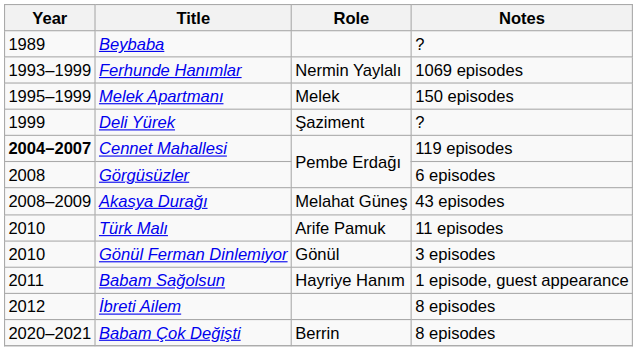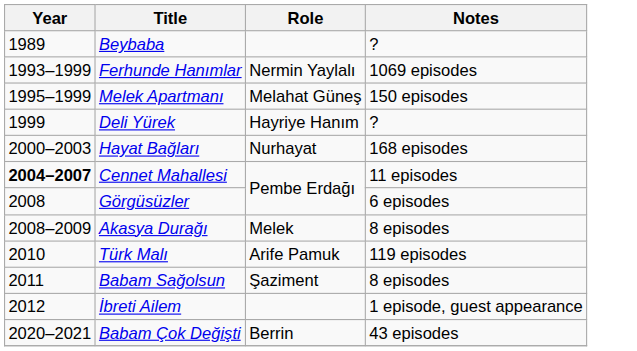 <table class="wikitable sortable" style="font-size: 95%;">
 <tr>
 <th>Year</th>
 <th>Title</th>
 <th>Role</th>
 <th>Notes</th>
 </tr>
 <tr>
 <td>1989</td>
 <td><em><a href='#'>Beybaba</a></em></td>
 <td></td>
 <td>?</td>
 </tr>
 <tr>
 <td>1993–1999</td>
 <td><em><a href='#'>Ferhunde Hanımlar</a></em></td>
 <td>Nermin Yaylalı</td>
 <td>1069 episodes</td>
 </tr>
 <tr>
 <td>1995–1999</td>
 <td><em><a href='#'>Melek Apartmanı</a></em></td>
-<td>Melek</td>
+<td>Melahat Güneş</td>
 <td>150 episodes</td>
 </tr>
 <tr>
 <td>1999</td>
 <td><em><a href='#'>Deli Yürek</a></em></td>
-<td>Şaziment</td>
+<td>Hayriye Hanım</td>
 <td>?</td>
+</tr>
+<tr>
+<td>2000–2003</td>
+<td><em><a href='#'>Hayat Bağları</a></em></td>
+<td>Nurhayat</td>
+<td>168 episodes</td>
 </tr>
 <tr>
 <td><strong>2004–2007</strong></td>
 <td><em><a href='#'>Cennet Mahallesi</a></em></td>
 <td rowspan="2">Pembe Erdağı</td>
-<td>119 episodes</td>
+<td>11 episodes</td>
 </tr>
 <tr>
 <td>2008</td>
 <td><em><a href='#'>Görgüsüzler</a></em></td>
 <td>6 episodes</td>
 </tr>
 <tr>
 <td>2008–2009</td>
 <td><em><a href='#'>Akasya Durağı</a></em></td>
-<td>Melahat Güneş</td>
-<td>43 episodes</td>
+<td>Melek</td>
+<td>8 episodes</td>
 </tr>
 <tr>
 <td>2010</td>
 <td><em><a href='#'>Türk Malı</a></em></td>
 <td>Arife Pamuk</td>
-<td>11 episodes</td>
-</tr>
-<tr>
-<td>2010</td>
-<td><em><a href='#'>Gönül Ferman Dinlemiyor</a></em></td>
-<td>Gönül</td>
-<td>3 episodes</td>
+<td>119 episodes</td>
 </tr>
 <tr>
 <td>2011</td>
 <td><em><a href='#'>Babam Sağolsun</a></em></td>
-<td>Hayriye Hanım</td>
-<td>1 episode, guest appearance</td>
+<td>Şaziment</td>
+<td>8 episodes</td>
 </tr>
 <tr>
 <td>2012</td>
 <td><em><a href='#'>İbreti Ailem</a></em></td>
 <td></td>
-<td>8 episodes</td>
+<td>1 episode, guest appearance</td>
 </tr>
 <tr>
 <td>2020–2021</td>
 <td><em><a href='#'>Babam Çok Değişti</a></em></td>
 <td>Berrin</td>
-<td>8 episodes</td>
+<td>43 episodes</td>
 </tr>
 <tr>
 </tr>
 </table>
